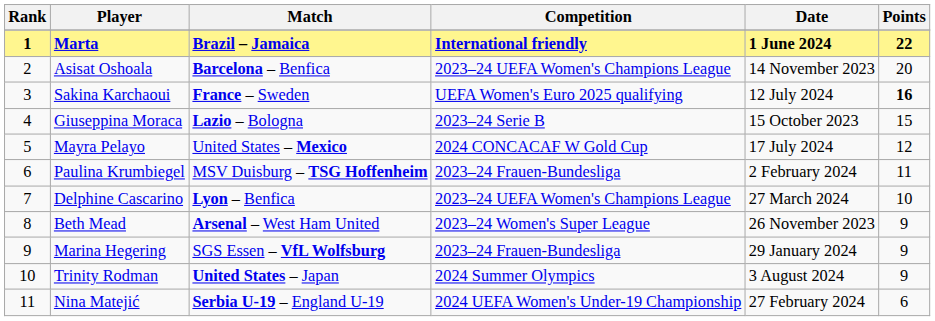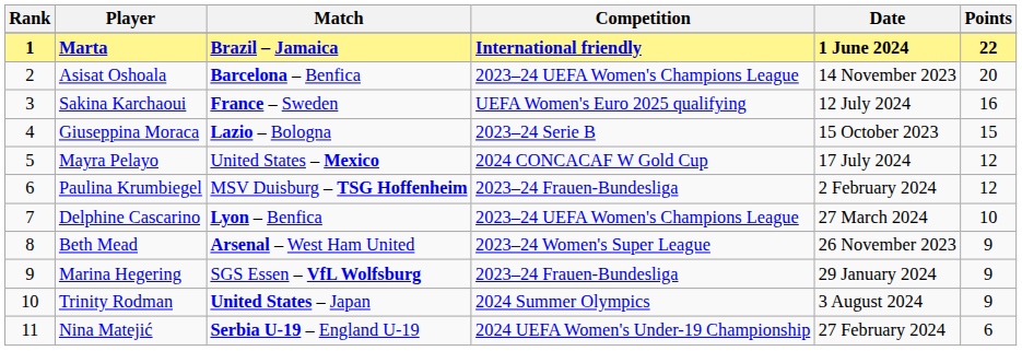 <table class="wikitable">
 <tr>
 <th>Rank</th>
 <th>Player</th>
 <th>Match</th>
 <th>Competition</th>
 <th>Date</th>
 <th>Points</th>
 </tr>
 <tr>
 </tr>
 <tr style="background-color: #FFF68F; font-weight: bold;">
 <td align="center"><strong>1</strong></td>
 <td> <strong><a href='#'>Marta</a></strong></td>
 <td><strong><a href='#'>Brazil</a></strong> – <a href='#'>Jamaica</a></td>
 <td><strong><a href='#'>International friendly</a></strong></td>
 <td><strong>1 June 2024</strong></td>
 <td align="center">22</td>
 </tr>
 <tr>
 <td align="center">2</td>
 <td> <a href='#'>Asisat Oshoala</a></td>
 <td><strong><a href='#'>Barcelona</a></strong> – <a href='#'>Benfica</a></td>
 <td><a href='#'>2023–24 UEFA Women's Champions League</a></td>
 <td>14 November 2023</td>
 <td align="center">20</td>
 </tr>
 <tr>
 <td align="center">3</td>
 <td> <a href='#'>Sakina Karchaoui</a></td>
 <td><strong><a href='#'>France</a></strong> – <a href='#'>Sweden</a></td>
 <td><a href='#'>UEFA Women's Euro 2025 qualifying</a></td>
 <td>12 July 2024</td>
-<td align="center"><strong>16</strong></td>
+<td align="center">16</td>
 </tr>
 <tr>
 <td align="center">4</td>
 <td> <a href='#'>Giuseppina Moraca</a></td>
 <td><strong><a href='#'>Lazio</a></strong> – <a href='#'>Bologna</a></td>
 <td><a href='#'>2023–24 Serie B</a></td>
 <td>15 October 2023</td>
 <td align="center">15</td>
 </tr>
 <tr>
 <td align="center">5</td>
 <td> <a href='#'>Mayra Pelayo</a></td>
 <td><a href='#'>United States</a> – <strong><a href='#'>Mexico</a></strong></td>
 <td><a href='#'>2024 CONCACAF W Gold Cup</a></td>
 <td>17 July 2024</td>
 <td align="center">12</td>
 </tr>
 <tr>
 <td align="center">6</td>
 <td> <a href='#'>Paulina Krumbiegel</a></td>
 <td><a href='#'>MSV Duisburg</a> – <strong><a href='#'>TSG Hoffenheim</a></strong></td>
 <td><a href='#'>2023–24 Frauen-Bundesliga</a></td>
 <td>2 February 2024</td>
-<td align="center">11</td>
+<td align="center">12</td>
 </tr>
 <tr>
 <td align="center">7</td>
 <td> <a href='#'>Delphine Cascarino</a></td>
 <td><strong><a href='#'>Lyon</a></strong> – <a href='#'>Benfica</a></td>
 <td><a href='#'>2023–24 UEFA Women's Champions League</a></td>
 <td>27 March 2024</td>
 <td align="center">10</td>
 </tr>
 <tr>
 <td align="center">8</td>
 <td> <a href='#'>Beth Mead</a></td>
 <td><strong><a href='#'>Arsenal</a></strong> – <a href='#'>West Ham United</a></td>
 <td><a href='#'>2023–24 Women's Super League</a></td>
 <td>26 November 2023</td>
 <td align="center">9</td>
 </tr>
 <tr>
 <td align="center">9</td>
 <td> <a href='#'>Marina Hegering</a></td>
 <td><a href='#'>SGS Essen</a> – <strong><a href='#'>VfL Wolfsburg</a></strong></td>
 <td><a href='#'>2023–24 Frauen-Bundesliga</a></td>
 <td>29 January 2024</td>
 <td align="center">9</td>
 </tr>
 <tr>
 <td align="center">10</td>
 <td> <a href='#'>Trinity Rodman</a></td>
 <td><strong><a href='#'>United States</a></strong> – <a href='#'>Japan</a></td>
 <td><a href='#'>2024 Summer Olympics</a></td>
 <td>3 August 2024</td>
 <td align="center">9</td>
 </tr>
 <tr>
 <td align="center">11</td>
 <td> <a href='#'>Nina Matejić</a></td>
 <td><strong><a href='#'>Serbia U-19</a></strong> – <a href='#'>England U-19</a></td>
 <td><a href='#'>2024 UEFA Women's Under-19 Championship</a></td>
 <td>27 February 2024</td>
 <td align="center">6</td>
 </tr>
 </table>
